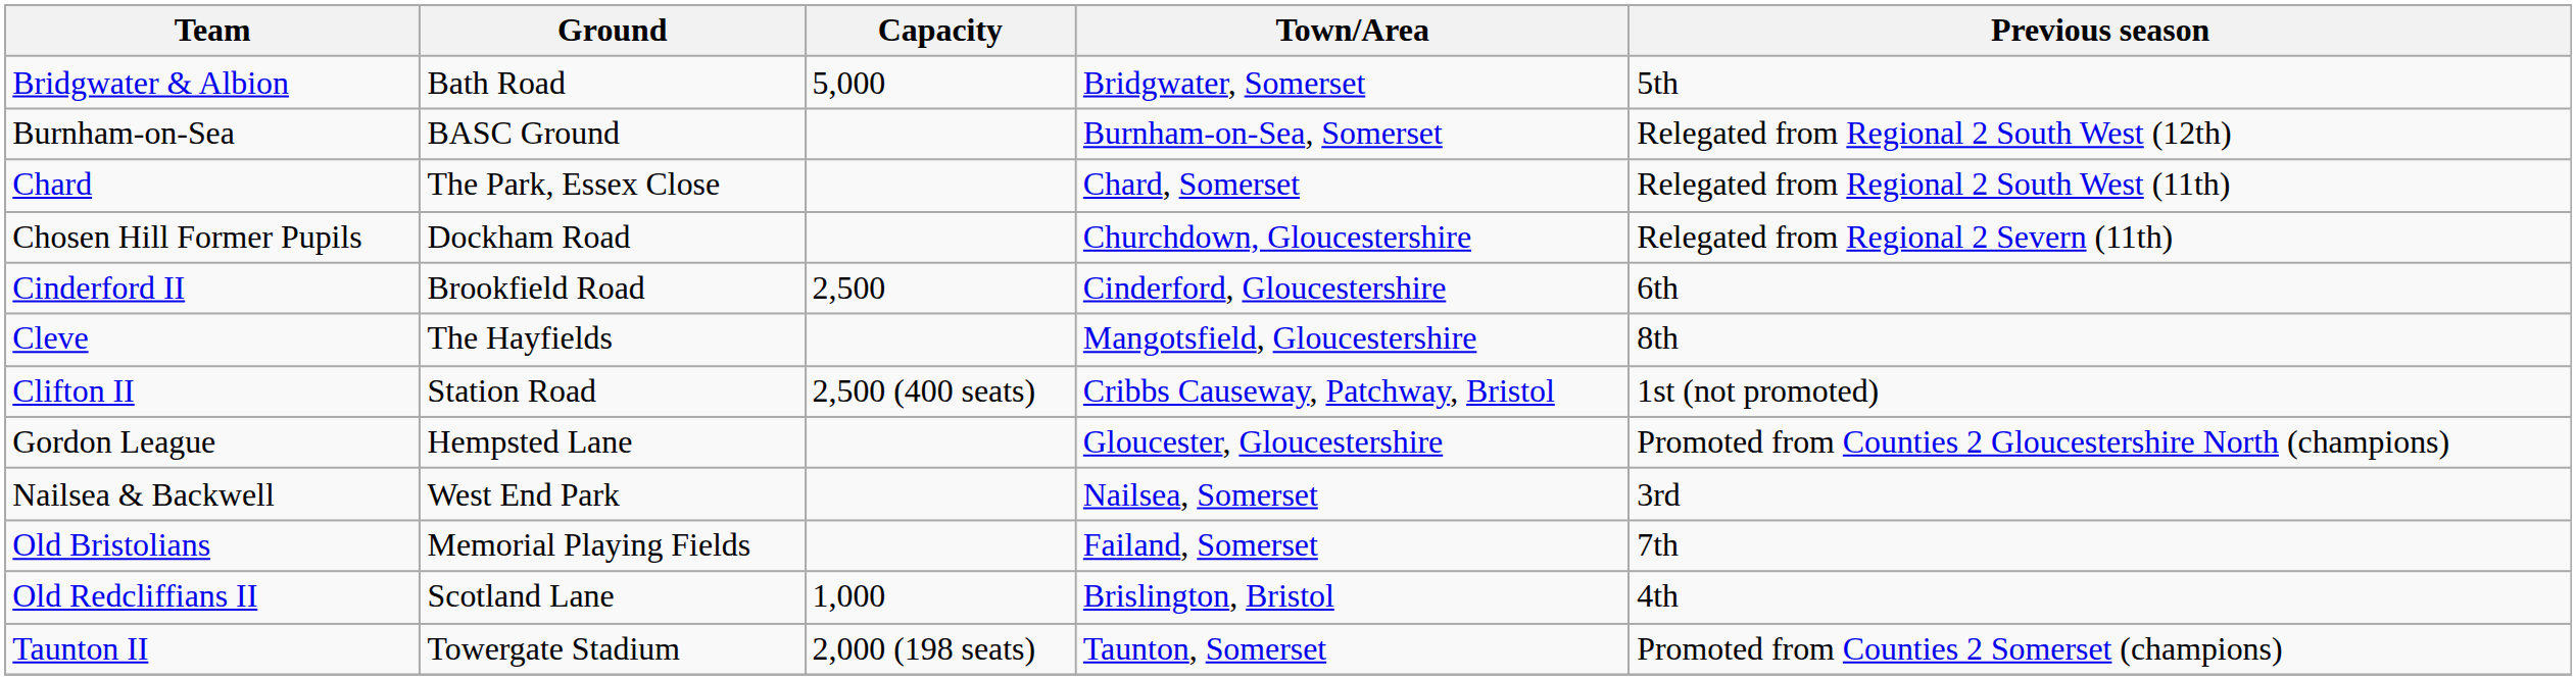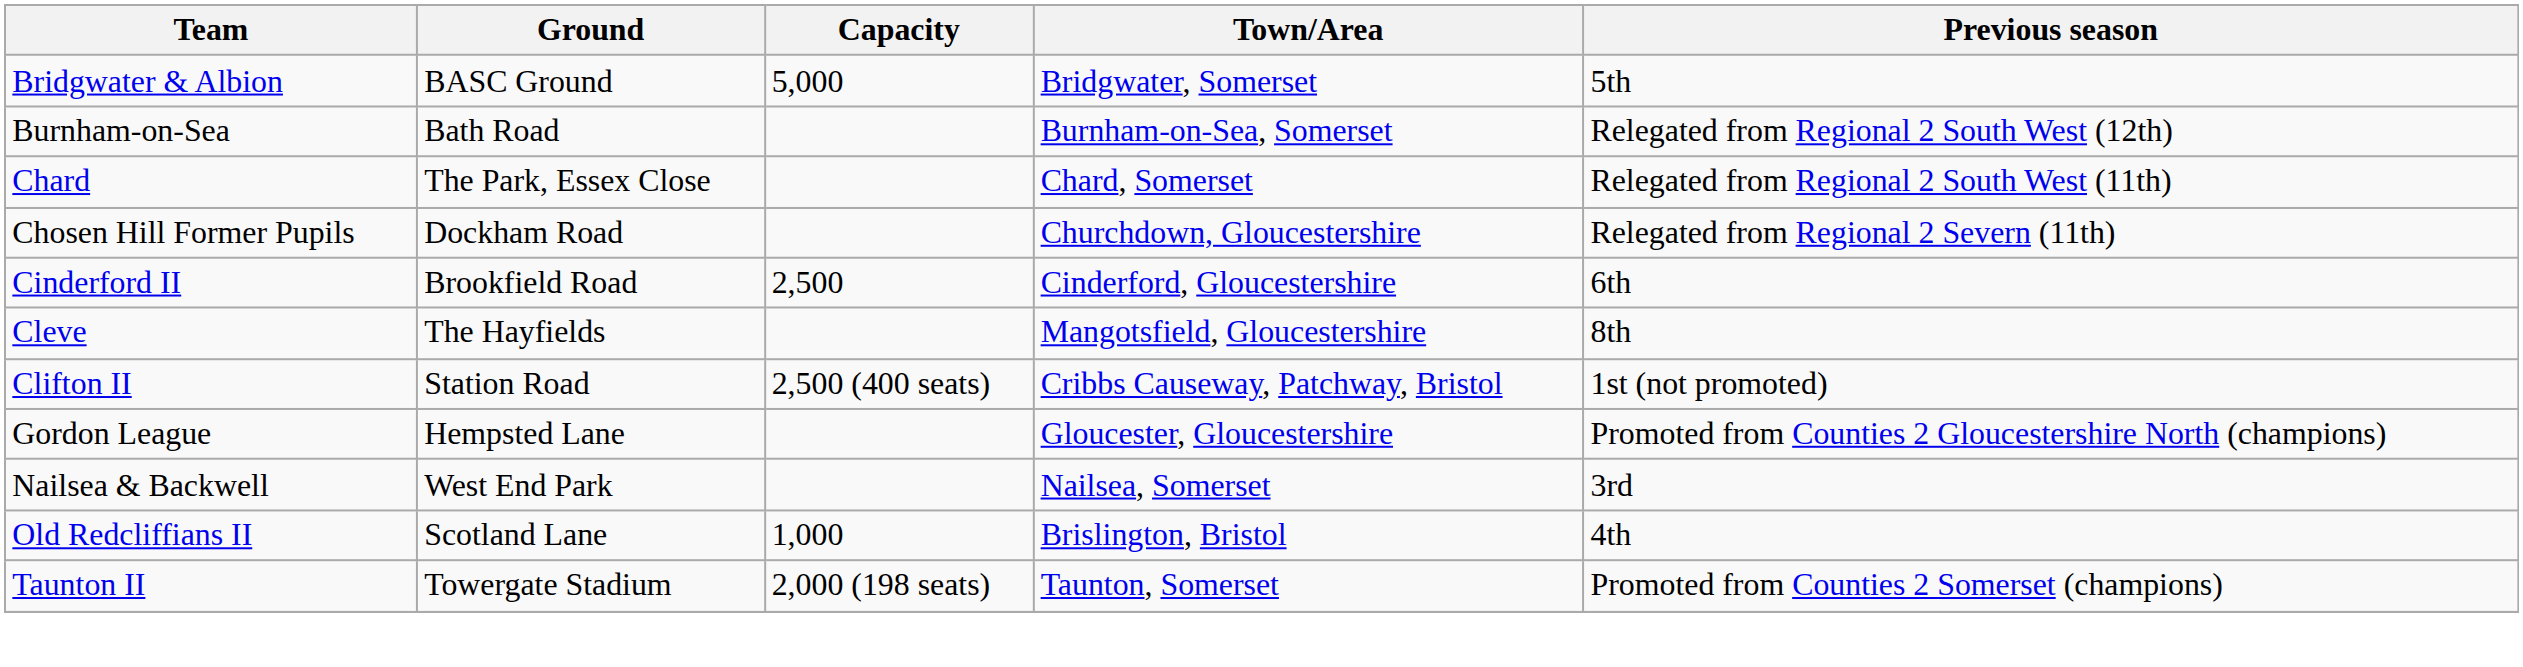 <table class="wikitable sortable" style="width:100%;">
 <tr>
 <th>Team</th>
 <th>Ground</th>
 <th>Capacity</th>
 <th>Town/Area</th>
 <th>Previous season</th>
 </tr>
 <tr>
 <td><a href='#'>Bridgwater & Albion</a></td>
-<td>Bath Road</td>
+<td>BASC Ground</td>
 <td>5,000</td>
 <td><a href='#'>Bridgwater</a>, <a href='#'>Somerset</a></td>
 <td>5th</td>
 </tr>
 <tr>
 <td>Burnham-on-Sea</td>
-<td>BASC Ground</td>
+<td>Bath Road</td>
 <td></td>
 <td><a href='#'>Burnham-on-Sea</a>, <a href='#'>Somerset</a></td>
 <td>Relegated from <a href='#'>Regional 2 South West</a> (12th)</td>
 </tr>
 <tr>
 <td><a href='#'>Chard</a></td>
 <td>The Park, Essex Close</td>
 <td></td>
 <td><a href='#'>Chard</a>,  <a href='#'>Somerset</a></td>
 <td>Relegated from <a href='#'>Regional 2 South West</a> (11th)</td>
 </tr>
 <tr>
 <td>Chosen Hill Former Pupils</td>
 <td>Dockham Road</td>
 <td></td>
 <td><a href='#'>Churchdown, Gloucestershire</a></td>
 <td>Relegated from <a href='#'>Regional 2 Severn</a> (11th)</td>
 </tr>
 <tr>
 <td><a href='#'>Cinderford II</a></td>
 <td>Brookfield Road</td>
 <td>2,500</td>
 <td><a href='#'>Cinderford</a>, <a href='#'>Gloucestershire</a></td>
 <td>6th</td>
 </tr>
 <tr>
 <td><a href='#'>Cleve</a></td>
 <td>The Hayfields</td>
 <td></td>
 <td><a href='#'>Mangotsfield</a>, <a href='#'>Gloucestershire</a></td>
 <td>8th</td>
 </tr>
 <tr>
 <td><a href='#'>Clifton II</a></td>
 <td>Station Road</td>
 <td>2,500 (400 seats)</td>
 <td><a href='#'>Cribbs Causeway</a>, <a href='#'>Patchway</a>, <a href='#'>Bristol</a></td>
 <td>1st (not promoted)</td>
 </tr>
 <tr>
 <td>Gordon League</td>
 <td>Hempsted Lane</td>
 <td></td>
 <td><a href='#'>Gloucester</a>, <a href='#'>Gloucestershire</a></td>
 <td>Promoted from <a href='#'>Counties 2 Gloucestershire North</a> (champions)</td>
 </tr>
 <tr>
 <td>Nailsea & Backwell</td>
 <td>West End Park</td>
 <td></td>
 <td><a href='#'>Nailsea</a>, <a href='#'>Somerset</a></td>
 <td>3rd</td>
 </tr>
 <tr>
-<td><a href='#'>Old Bristolians</a></td>
-<td>Memorial Playing Fields</td>
-<td></td>
-<td><a href='#'>Failand</a>, <a href='#'>Somerset</a></td>
-<td>7th</td>
-</tr>
-<tr>
 <td><a href='#'>Old Redcliffians II</a></td>
 <td>Scotland Lane</td>
 <td>1,000</td>
 <td><a href='#'>Brislington</a>, <a href='#'>Bristol</a></td>
 <td>4th</td>
 </tr>
 <tr>
 <td><a href='#'>Taunton II</a></td>
 <td>Towergate Stadium</td>
 <td>2,000 (198 seats)</td>
 <td><a href='#'>Taunton</a>, <a href='#'>Somerset</a></td>
 <td>Promoted from <a href='#'>Counties 2 Somerset</a> (champions)</td>
 </tr>
 <tr>
 </tr>
 </table>
